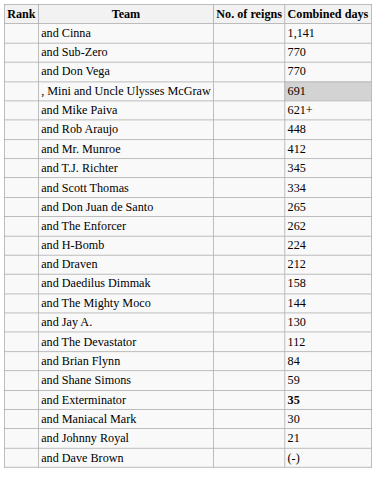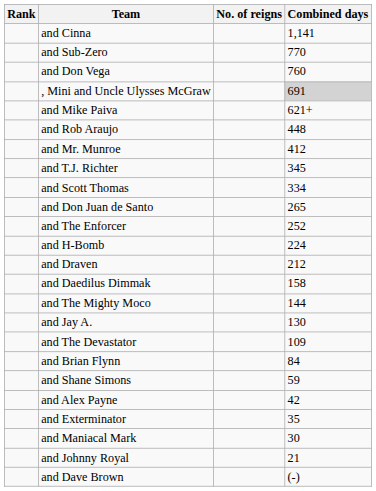 <table class="wikitable sortable">
 <tr>
 <th>Rank</th>
 <th>Team</th>
 <th>No. of reigns</th>
 <th>Combined days</th>
 </tr>
 <tr>
 <td></td>
 <td> and Cinna<br></td>
 <td></td>
 <td>1,141</td>
 </tr>
 <tr>
 <td></td>
 <td> and Sub-Zero<br></td>
 <td></td>
 <td>770</td>
 </tr>
 <tr>
 <td></td>
 <td> and Don Vega</td>
 <td></td>
-<td>770</td>
+<td>760</td>
 </tr>
 <tr>
 <td></td>
 <td>, Mini and Uncle Ulysses McGraw<br></td>
 <td></td>
 <td style="background: lightgrey;">691</td>
 </tr>
 <tr>
 <td></td>
 <td> and Mike Paiva<br></td>
 <td></td>
 <td>621+</td>
 </tr>
 <tr>
 <td></td>
 <td> and Rob Araujo</td>
 <td></td>
 <td>448</td>
 </tr>
 <tr>
 <td></td>
 <td> and Mr. Munroe</td>
 <td></td>
 <td>412</td>
 </tr>
 <tr>
 <td></td>
 <td> and T.J. Richter</td>
 <td></td>
 <td>345</td>
 </tr>
 <tr>
 <td></td>
 <td> and Scott Thomas<br></td>
 <td></td>
 <td>334</td>
 </tr>
 <tr>
 <td></td>
 <td> and Don Juan de Santo</td>
 <td></td>
 <td>265 </td>
 </tr>
 <tr>
 <td></td>
 <td> and The Enforcer<br></td>
 <td></td>
-<td>262</td>
+<td>252</td>
 </tr>
 <tr>
 <td></td>
 <td> and H-Bomb<br></td>
 <td></td>
 <td>224</td>
 </tr>
 <tr>
 <td></td>
 <td> and Draven <br></td>
 <td></td>
 <td>212 </td>
 </tr>
 <tr>
 <td></td>
 <td> and Daedilus Dimmak<br></td>
 <td></td>
 <td>158</td>
 </tr>
 <tr>
 <td></td>
 <td> and The Mighty Moco</td>
 <td></td>
 <td>144</td>
 </tr>
 <tr>
 <td></td>
 <td> and Jay A.<br></td>
 <td></td>
 <td>130</td>
 </tr>
 <tr>
 <td></td>
 <td> and The Devastator<br></td>
 <td></td>
-<td>112</td>
+<td>109</td>
 </tr>
 <tr>
 <td></td>
 <td> and Brian Flynn<br></td>
 <td></td>
 <td>84</td>
 </tr>
 <tr>
 <td></td>
 <td> and Shane Simons<br></td>
 <td></td>
 <td>59 </td>
 </tr>
 <tr>
 <td></td>
+<td> and Alex Payne<br></td>
+<td></td>
+<td>42</td>
+</tr>
+<tr>
+<td></td>
 <td> and Exterminator</td>
 <td></td>
-<td><strong>35</strong></td>
+<td>35</td>
 </tr>
 <tr>
 <td></td>
 <td> and Maniacal Mark<br></td>
 <td></td>
 <td>30</td>
 </tr>
 <tr>
 <td></td>
 <td> and Johnny Royal<br></td>
 <td></td>
 <td>21</td>
 </tr>
 <tr>
 <td></td>
 <td> and Dave Brown<br></td>
 <td></td>
 <td>(-)</td>
 </tr>
 </table>
